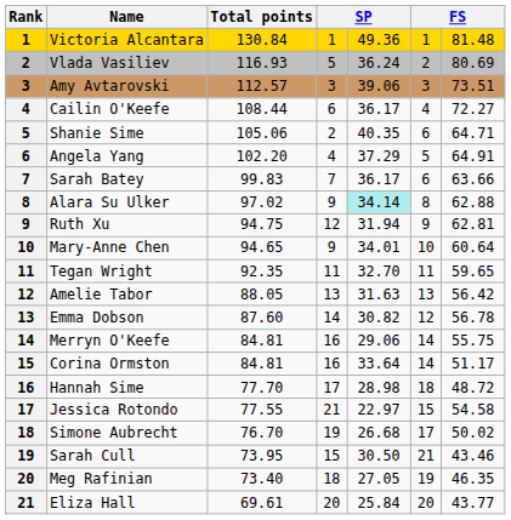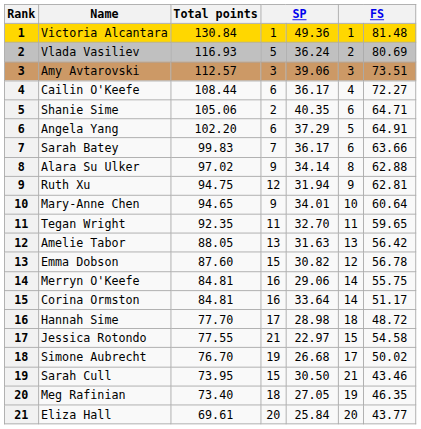 <table class="wikitable sortable">
 <tr>
 <th>Rank</th>
 <th>Name</th>
 <th>Total points</th>
 <th colspan="2" width="80px"><a href='#'>SP</a></th>
 <th colspan="2" width="80px"><a href='#'>FS</a></th>
 </tr>
 <tr bgcolor="gold">
 <td align="center"><strong>1</strong></td>
 <td>Victoria Alcantara</td>
 <td align="center">130.84</td>
 <td align="center">1</td>
 <td align="center">49.36</td>
 <td align="center">1</td>
 <td align="center">81.48</td>
 </tr>
 <tr bgcolor="silver">
 <td align="center"><strong>2</strong></td>
 <td>Vlada Vasiliev</td>
 <td align="center">116.93</td>
 <td align="center">5</td>
 <td align="center">36.24</td>
 <td align="center">2</td>
 <td align="center">80.69</td>
 </tr>
 <tr bgcolor="cc9966">
 <td align="center"><strong>3</strong></td>
 <td>Amy Avtarovski</td>
 <td align="center">112.57</td>
 <td align="center">3</td>
 <td align="center">39.06</td>
 <td align="center">3</td>
 <td align="center">73.51</td>
 </tr>
 <tr>
 <th>4</th>
 <td>Cailin O'Keefe</td>
 <td align="center">108.44</td>
 <td align="center">6</td>
 <td align="center">36.17</td>
 <td align="center">4</td>
 <td align="center">72.27</td>
 </tr>
 <tr>
 <th>5</th>
 <td>Shanie Sime</td>
 <td align="center">105.06</td>
 <td align="center">2</td>
 <td align="center">40.35</td>
 <td align="center">6</td>
 <td align="center">64.71</td>
 </tr>
 <tr>
 <th>6</th>
 <td>Angela Yang</td>
 <td align="center">102.20</td>
-<td align="center">4</td>
+<td align="center">6</td>
 <td align="center">37.29</td>
 <td align="center">5</td>
 <td align="center">64.91</td>
 </tr>
 <tr>
 <th>7</th>
 <td>Sarah Batey</td>
 <td align="center">99.83</td>
 <td align="center">7</td>
 <td align="center">36.17</td>
 <td align="center">6</td>
 <td align="center">63.66</td>
 </tr>
 <tr>
 <th>8</th>
 <td>Alara Su Ulker</td>
 <td align="center">97.02</td>
 <td align="center">9</td>
-<td align="center" style="background: paleturquoise;">34.14</td>
+<td align="center">34.14</td>
 <td align="center">8</td>
 <td align="center">62.88</td>
 </tr>
 <tr>
 <th>9</th>
 <td>Ruth Xu</td>
 <td align="center">94.75</td>
 <td align="center">12</td>
 <td align="center">31.94</td>
 <td align="center">9</td>
 <td align="center">62.81</td>
 </tr>
 <tr>
 <th>10</th>
 <td>Mary-Anne Chen</td>
 <td align="center">94.65</td>
 <td align="center">9</td>
 <td align="center">34.01</td>
 <td align="center">10</td>
 <td align="center">60.64</td>
 </tr>
 <tr>
 <th>11</th>
 <td>Tegan Wright</td>
 <td align="center">92.35</td>
 <td align="center">11</td>
 <td align="center">32.70</td>
 <td align="center">11</td>
 <td align="center">59.65</td>
 </tr>
 <tr>
 <th>12</th>
 <td>Amelie Tabor</td>
 <td align="center">88.05</td>
 <td align="center">13</td>
 <td align="center">31.63</td>
 <td align="center">13</td>
 <td align="center">56.42</td>
 </tr>
 <tr>
 <th>13</th>
 <td>Emma Dobson</td>
 <td align="center">87.60</td>
-<td align="center">14</td>
+<td align="center">15</td>
 <td align="center">30.82</td>
 <td align="center">12</td>
 <td align="center">56.78</td>
 </tr>
 <tr>
 <th>14</th>
 <td>Merryn O'Keefe</td>
 <td align="center">84.81</td>
 <td align="center">16</td>
 <td align="center">29.06</td>
 <td align="center">14</td>
 <td align="center">55.75</td>
 </tr>
 <tr>
 <th>15</th>
 <td>Corina Ormston</td>
 <td align="center">84.81</td>
 <td align="center">16</td>
 <td align="center">33.64</td>
 <td align="center">14</td>
 <td align="center">51.17</td>
 </tr>
 <tr>
 <th>16</th>
 <td>Hannah Sime</td>
 <td align="center">77.70</td>
 <td align="center">17</td>
 <td align="center">28.98</td>
 <td align="center">18</td>
 <td align="center">48.72</td>
 </tr>
 <tr>
 <th>17</th>
 <td>Jessica Rotondo</td>
 <td align="center">77.55</td>
 <td align="center">21</td>
 <td align="center">22.97</td>
 <td align="center">15</td>
 <td align="center">54.58</td>
 </tr>
 <tr>
 <th>18</th>
 <td>Simone Aubrecht</td>
 <td align="center">76.70</td>
 <td align="center">19</td>
 <td align="center">26.68</td>
 <td align="center">17</td>
 <td align="center">50.02</td>
 </tr>
 <tr>
 <th>19</th>
 <td>Sarah Cull</td>
 <td align="center">73.95</td>
 <td align="center">15</td>
 <td align="center">30.50</td>
 <td align="center">21</td>
 <td align="center">43.46</td>
 </tr>
 <tr>
 <th>20</th>
 <td>Meg Rafinian</td>
 <td align="center">73.40</td>
 <td align="center">18</td>
 <td align="center">27.05</td>
 <td align="center">19</td>
 <td align="center">46.35</td>
 </tr>
 <tr>
 <th>21</th>
 <td>Eliza Hall</td>
 <td align="center">69.61</td>
 <td align="center">20</td>
 <td align="center">25.84</td>
 <td align="center">20</td>
 <td align="center">43.77</td>
 </tr>
 </table>
